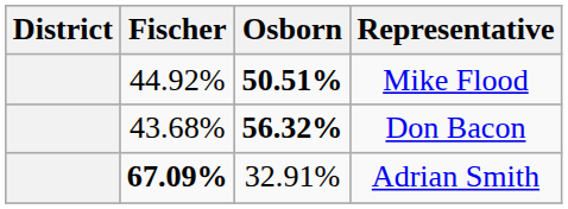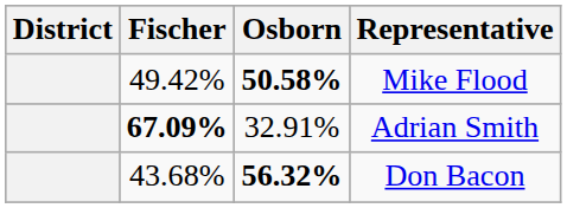 <table class=wikitable>
 <tr>
 <th>District</th>
 <th>Fischer</th>
 <th>Osborn</th>
 <th>Representative</th>
 </tr>
 <tr align=center>
 <th></th>
-<td>44.92%</td>
-<td><strong>50.51%</strong></td>
+<td>49.42%</td>
+<td><strong>50.58%</strong></td>
 <td><a href='#'>Mike Flood</a></td>
+</tr>
+<tr align=center>
+<th></th>
+<td><strong>67.09%</strong></td>
+<td>32.91%</td>
+<td><a href='#'>Adrian Smith</a></td>
 </tr>
 <tr align=center>
 <th></th>
 <td>43.68%</td>
 <td><strong>56.32%</strong></td>
 <td><a href='#'>Don Bacon</a></td>
 </tr>
-<tr align=center>
-<th></th>
-<td><strong>67.09%</strong></td>
-<td>32.91%</td>
-<td><a href='#'>Adrian Smith</a></td>
-</tr>
 </table>
